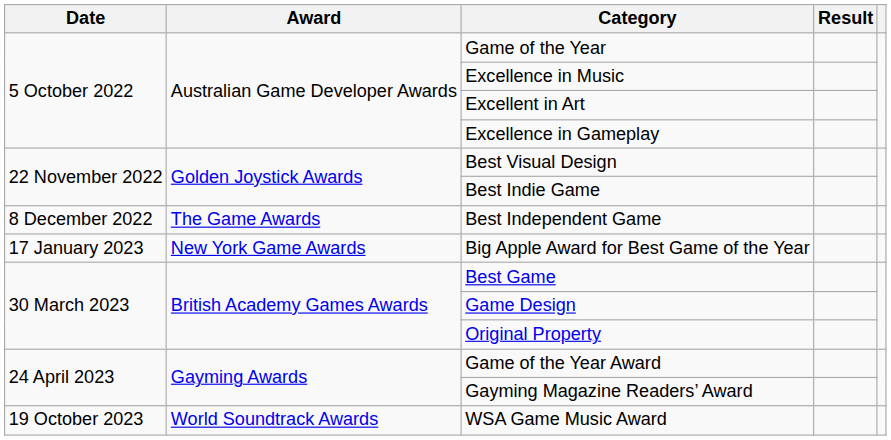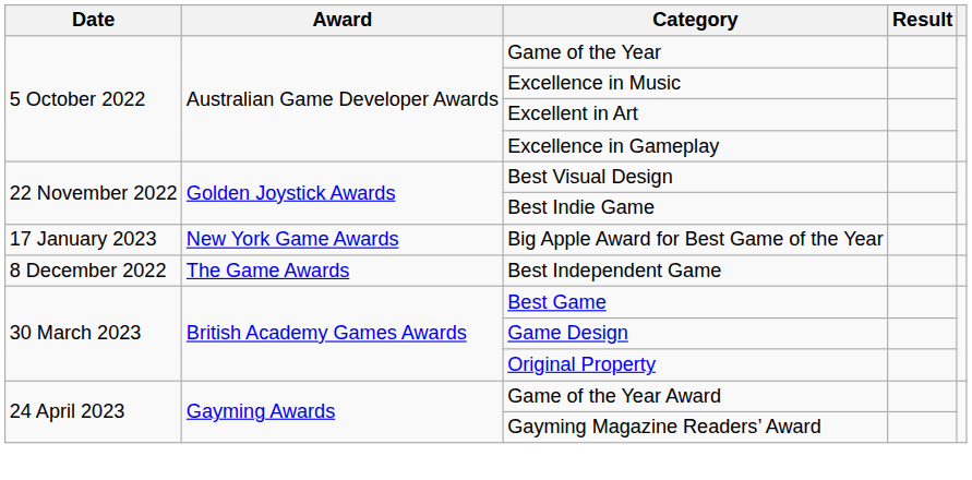 <table class="wikitable sortable plainrowheaders">
 <tr>
 <th scope="col">Date</th>
 <th scope="col">Award</th>
 <th scope="col">Category</th>
 <th scope="col">Result</th>
 <th scope="col" class="unsortable"></th>
 </tr>
 <tr>
 <td rowspan="4">5 October 2022</td>
 <td rowspan="4">Australian Game Developer Awards</td>
 <td>Game of the Year</td>
 <td></td>
 <td rowspan="4" style="text-align:center;"></td>
 </tr>
 <tr>
 <td>Excellence in Music</td>
 <td></td>
 </tr>
 <tr>
 <td>Excellent in Art</td>
 <td></td>
 </tr>
 <tr>
 <td>Excellence in Gameplay</td>
 <td></td>
 </tr>
 <tr>
 <td rowspan="2">22 November 2022</td>
 <td rowspan="2"><a href='#'>Golden Joystick Awards</a></td>
 <td>Best Visual Design</td>
 <td></td>
 <td rowspan="2" style="text-align:center;"></td>
 </tr>
 <tr>
 <td>Best Indie Game</td>
 <td></td>
 </tr>
 <tr>
-<td>8 December 2022</td>
-<td><a href='#'>The Game Awards</a></td>
-<td>Best Independent Game</td>
+<td>17 January 2023</td>
+<td><a href='#'>New York Game Awards</a></td>
+<td>Big Apple Award for Best Game of the Year</td>
 <td></td>
 <td style="text-align:center;"></td>
 </tr>
 <tr>
-<td>17 January 2023</td>
-<td><a href='#'>New York Game Awards</a></td>
-<td>Big Apple Award for Best Game of the Year</td>
+<td>8 December 2022</td>
+<td><a href='#'>The Game Awards</a></td>
+<td>Best Independent Game</td>
 <td></td>
 <td style="text-align:center;"></td>
 </tr>
 <tr>
 <td rowspan="3">30 March 2023</td>
 <td rowspan="3"><a href='#'>British Academy Games Awards</a></td>
 <td><a href='#'>Best Game</a></td>
 <td></td>
 <td rowspan="3" style="text-align:center;"></td>
 </tr>
 <tr>
 <td><a href='#'>Game Design</a></td>
 <td></td>
 </tr>
 <tr>
 <td><a href='#'>Original Property</a></td>
 <td></td>
 </tr>
 <tr>
 <td rowspan="2">24 April 2023</td>
 <td rowspan="2"><a href='#'>Gayming Awards</a></td>
 <td>Game of the Year Award</td>
 <td></td>
 <td rowspan="2"></td>
 </tr>
 <tr>
 <td>Gayming Magazine Readers’ Award</td>
 <td></td>
 </tr>
-<tr>
-<td>19 October 2023</td>
-<td><a href='#'>World Soundtrack Awards</a></td>
-<td>WSA Game Music Award</td>
-<td></td>
-<td style="text-align:center;"></td>
-</tr>
 </table>
